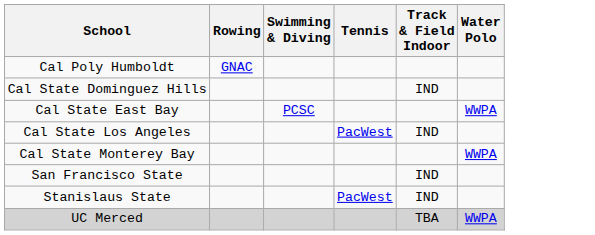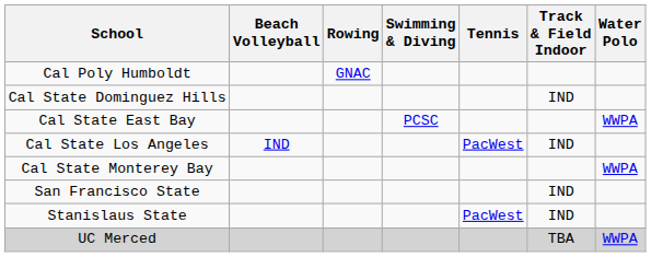 <table class="wikitable" style="text-align:center">
 <tr>
 <th>School</th>
+<th>Beach<br>Volleyball</th>
 <th>Rowing</th>
 <th>Swimming<br>& Diving</th>
 <th>Tennis</th>
 <th>Track<br>& Field<br>Indoor</th>
 <th>Water<br>Polo</th>
 </tr>
 <tr>
 <td>Cal Poly Humboldt</td>
+<td></td>
 <td><a href='#'>GNAC</a></td>
 <td></td>
 <td></td>
 <td></td>
 <td></td>
 </tr>
 <tr>
 <td>Cal State Dominguez Hills</td>
 <td></td>
 <td></td>
 <td></td>
+<td></td>
 <td>IND</td>
 <td></td>
 </tr>
 <tr>
 <td>Cal State East Bay</td>
+<td></td>
 <td></td>
 <td><a href='#'>PCSC</a></td>
 <td></td>
 <td></td>
 <td><a href='#'>WWPA</a></td>
 </tr>
 <tr>
 <td>Cal State Los Angeles</td>
+<td><a href='#'>IND</a></td>
 <td></td>
 <td></td>
 <td><a href='#'>PacWest</a></td>
 <td>IND</td>
 <td></td>
 </tr>
 <tr>
 <td>Cal State Monterey Bay</td>
 <td></td>
 <td></td>
 <td></td>
 <td></td>
+<td></td>
 <td><a href='#'>WWPA</a></td>
 </tr>
 <tr>
 <td>San Francisco State</td>
+<td></td>
 <td></td>
 <td></td>
 <td></td>
 <td>IND</td>
 <td></td>
 </tr>
 <tr>
 <td>Stanislaus State</td>
+<td></td>
 <td></td>
 <td></td>
 <td><a href='#'>PacWest</a></td>
 <td>IND</td>
 <td></td>
 </tr>
 <tr bgcolor=lightgray>
 <td>UC Merced</td>
 <td></td>
 <td></td>
 <td></td>
+<td></td>
 <td>TBA</td>
 <td><a href='#'>WWPA</a></td>
 </tr>
 </table>
